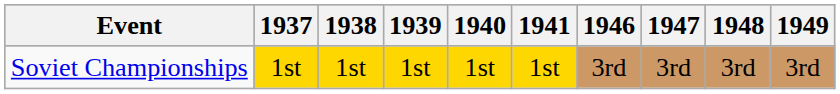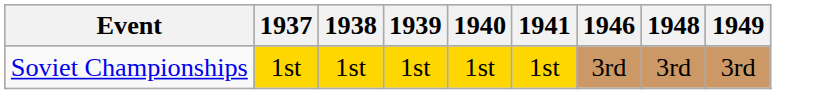 <table class="wikitable" style="text-align:center">
 <tr>
 <th>Event</th>
 <th>1937</th>
 <th>1938</th>
 <th>1939</th>
 <th>1940</th>
 <th>1941</th>
 <th>1946</th>
-<th>1947</th>
 <th>1948</th>
 <th>1949</th>
 </tr>
 <tr>
 <td align=left><a href='#'>Soviet Championships</a></td>
 <td bgcolor=gold>1st</td>
 <td bgcolor=gold>1st</td>
 <td bgcolor=gold>1st</td>
 <td bgcolor=gold>1st</td>
 <td bgcolor=gold>1st</td>
 <td bgcolor=cc9966>3rd</td>
 <td bgcolor=cc9966>3rd</td>
 <td bgcolor=cc9966>3rd</td>
-<td bgcolor=cc9966>3rd</td>
 </tr>
 </table>
